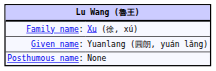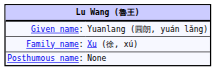 <table cellpadding=3px cellspacing=0px bgcolor=#f7f8ff style="float:right; border:2px solid; margin:5px;">
 <tr>
 <th align=center style="background:#ccf; border-bottom:2px solid" colspan=2><strong>Lu Wang</strong> (魯王)</th>
+</tr>
+<tr>
+<td align=right style="border-top:1px solid"><a href='#'>Given name</a>:</td>
+<td style="border-top:1px solid">Yuanlang (圓朗, yuán lǎng)</td>
 </tr>
 <tr>
 <td align=right style="border-top:1px solid"><a href='#'>Family name</a>:</td>
 <td style="border-top:1px solid"><a href='#'>Xu</a> (徐, xú)</td>
 </tr>
 <tr>
-<td align=right style="border-top:1px solid"><a href='#'>Given name</a>:</td>
-<td style="border-top:1px solid">Yuanlang (圓朗, yuán lǎng)</td>
-</tr>
-<tr>
 <td align=right style="border-top:1px solid"><a href='#'>Posthumous name</a>:</td>
 <td style="border-top:1px solid">None</td>
 </tr>
 </table>
